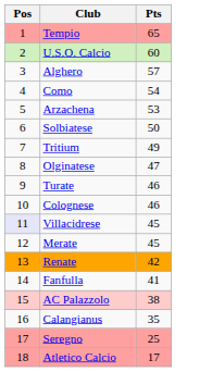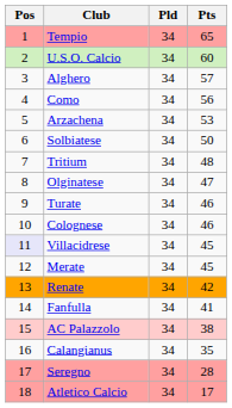 <table class="wikitable">
 <tr>
 <th width=40>Pos</th>
 <th width=120>Club</th>
+<th width=40>Pld</th>
 <th width=40>Pts</th>
 </tr>
 <tr style="background:#FFA0A0;">
 <td style="text-align: center">1</td>
 <td><a href='#'>Tempio</a></td>
+<td style="text-align: center">34</td>
 <td style="text-align: center">65</td>
 </tr>
 <tr style="background:#D0F0C0;">
 <td style="text-align: center">2</td>
 <td><a href='#'>U.S.O. Calcio</a></td>
+<td style="text-align: center">34</td>
 <td style="text-align: center">60</td>
 </tr>
 <tr>
 <td style="text-align: center">3</td>
 <td><a href='#'>Alghero</a></td>
+<td style="text-align: center">34</td>
 <td style="text-align: center">57</td>
 </tr>
 <tr>
 <td style="text-align: center">4</td>
 <td><a href='#'>Como</a></td>
-<td style="text-align: center">54</td>
+<td style="text-align: center">34</td>
+<td style="text-align: center">56</td>
 </tr>
 <tr>
 <td style="text-align: center">5</td>
 <td><a href='#'>Arzachena</a></td>
+<td style="text-align: center">34</td>
 <td style="text-align: center">53</td>
 </tr>
 <tr>
 <td style="text-align: center">6</td>
 <td><a href='#'>Solbiatese</a></td>
+<td style="text-align: center">34</td>
 <td style="text-align: center">50</td>
 </tr>
 <tr>
 <td style="text-align: center">7</td>
 <td><a href='#'>Tritium</a></td>
-<td style="text-align: center">49</td>
+<td style="text-align: center">34</td>
+<td style="text-align: center">48</td>
 </tr>
 <tr>
 <td style="text-align: center">8</td>
 <td><a href='#'>Olginatese</a></td>
+<td style="text-align: center">34</td>
 <td style="text-align: center">47</td>
 </tr>
 <tr>
 <td style="text-align: center">9</td>
 <td><a href='#'>Turate</a></td>
+<td style="text-align: center">34</td>
 <td style="text-align: center">46</td>
 </tr>
 <tr>
 <td style="text-align: center">10</td>
 <td><a href='#'>Colognese</a></td>
+<td style="text-align: center">34</td>
 <td style="text-align: center">46</td>
 </tr>
 <tr>
 <td style="background: lavender; text-align: center">11</td>
 <td><a href='#'>Villacidrese</a></td>
+<td style="text-align: center">34</td>
 <td style="text-align: center">45</td>
 </tr>
 <tr>
 <td style="text-align: center">12</td>
 <td><a href='#'>Merate</a></td>
+<td style="text-align: center">34</td>
 <td style="text-align: center">45</td>
 </tr>
 <tr style="background:orange;">
 <td style="text-align: center">13</td>
 <td><a href='#'>Renate</a></td>
+<td style="text-align: center">34</td>
 <td style="text-align: center">42</td>
 </tr>
 <tr>
 <td style="text-align: center">14</td>
 <td><a href='#'>Fanfulla</a></td>
+<td style="text-align: center">34</td>
 <td style="text-align: center">41</td>
 </tr>
 <tr style="background:#FFCCCC;">
 <td style="text-align: center">15</td>
 <td><a href='#'>AC Palazzolo</a></td>
+<td style="text-align: center">34</td>
 <td style="text-align: center">38</td>
 </tr>
 <tr>
 <td style="text-align: center">16</td>
 <td><a href='#'>Calangianus</a></td>
+<td style="text-align: center">34</td>
 <td style="text-align: center">35</td>
 </tr>
 <tr style="background:#FFA0A0;">
 <td style="text-align: center">17</td>
 <td><a href='#'>Seregno</a></td>
-<td style="text-align: center">25</td>
+<td style="text-align: center">34</td>
+<td style="text-align: center">28</td>
 </tr>
 <tr style="background:#FFA0A0;">
 <td style="text-align: center">18</td>
 <td><a href='#'>Atletico Calcio</a></td>
+<td style="text-align: center">34</td>
 <td style="text-align: center">17</td>
 </tr>
 </table>
